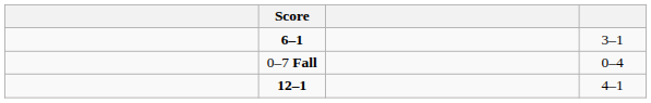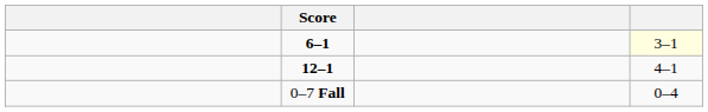 <table class="wikitable" style="text-align: center; ">
 <tr>
 <th align="right" width="270"></th>
 <th width="65">Score</th>
 <th align="left" width="270"></th>
 <th width="65"></th>
 </tr>
 <tr>
 <td align="left"><strong></strong></td>
 <td><strong>6–1</strong></td>
 <td align="left"></td>
-<td>3–1 <strong></strong></td>
+<td style="background: lightyellow;">3–1 <strong></strong></td>
+</tr>
+<tr>
+<td align="left"><strong></strong></td>
+<td><strong>12–1</strong></td>
+<td align="left"></td>
+<td>4–1 <strong></strong></td>
 </tr>
 <tr>
 <td align="left"></td>
 <td>0–7 <strong>Fall</strong></td>
 <td align="left"><strong></strong></td>
 <td>0–4 <strong></strong></td>
 </tr>
-<tr>
-<td align="left"><strong></strong></td>
-<td><strong>12–1</strong></td>
-<td align="left"></td>
-<td>4–1 <strong></strong></td>
-</tr>
 </table>
